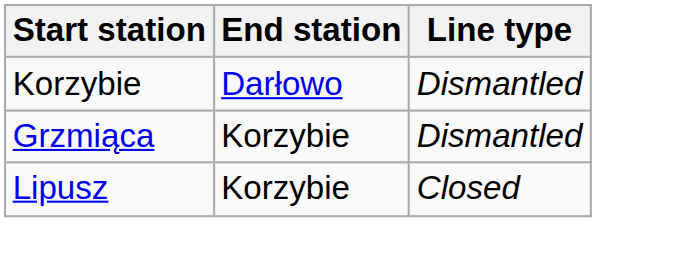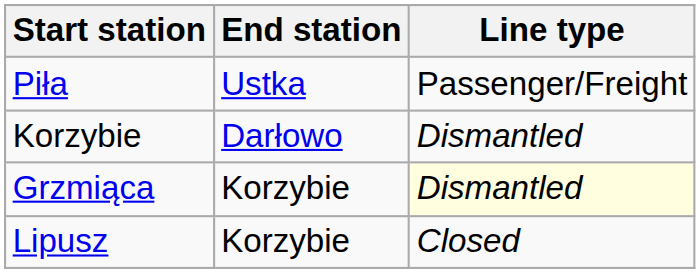 <table class="wikitable">
 <tr>
 <th>Start station</th>
 <th>End station</th>
 <th>Line type</th>
+</tr>
+<tr>
+<td><a href='#'>Piła</a></td>
+<td><a href='#'>Ustka</a></td>
+<td>Passenger/Freight</td>
 </tr>
 <tr>
 <td>Korzybie</td>
 <td><a href='#'>Darłowo</a></td>
 <td><em>Dismantled</em></td>
 </tr>
 <tr>
 <td><a href='#'>Grzmiąca</a></td>
 <td>Korzybie</td>
-<td><em>Dismantled</em></td>
+<td style="background: lightyellow;"><em>Dismantled</em></td>
 </tr>
 <tr>
 <td><a href='#'>Lipusz</a></td>
 <td>Korzybie</td>
 <td><em>Closed</em></td>
 </tr>
 </table>
